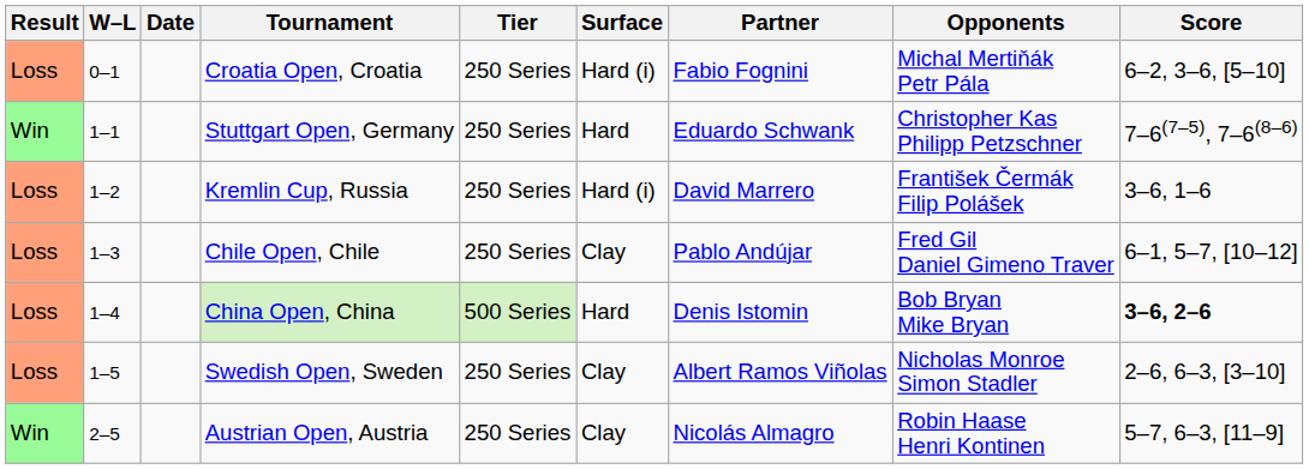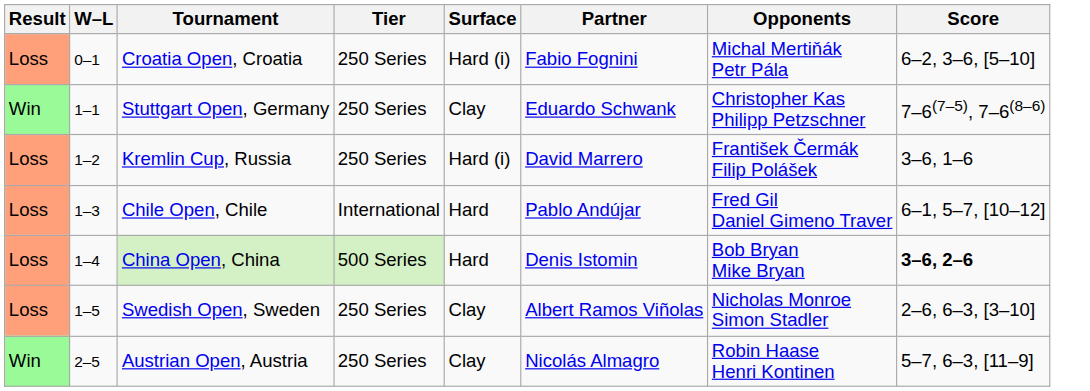 <table class="sortable wikitable">
 <tr>
 <th>Result</th>
 <th class="unsortable">W–L</th>
-<th>Date</th>
 <th>Tournament</th>
 <th>Tier</th>
 <th>Surface</th>
 <th>Partner</th>
 <th>Opponents</th>
 <th class="unsortable">Score</th>
 </tr>
 <tr>
 <td bgcolor=FFA07A>Loss</td>
 <td><small>0–1</small></td>
-<td><a href='#'></a></td>
 <td><a href='#'>Croatia Open</a>, Croatia</td>
 <td>250 Series</td>
 <td>Hard (i)</td>
 <td> <a href='#'>Fabio Fognini</a></td>
 <td> <a href='#'>Michal Mertiňák</a><br> <a href='#'>Petr Pála</a></td>
 <td>6–2, 3–6, [5–10]</td>
 </tr>
 <tr>
 <td bgcolor=98FB98>Win</td>
 <td><small>1–1</small></td>
-<td><a href='#'></a></td>
 <td><a href='#'>Stuttgart Open</a>, Germany</td>
 <td>250 Series</td>
-<td>Hard</td>
+<td>Clay</td>
 <td> <a href='#'>Eduardo Schwank</a></td>
 <td> <a href='#'>Christopher Kas</a><br> <a href='#'>Philipp Petzschner</a></td>
 <td>7–6<sup>(7–5)</sup>, 7–6<sup>(8–6)</sup></td>
 </tr>
 <tr>
 <td bgcolor=FFA07A>Loss</td>
 <td><small>1–2</small></td>
-<td><a href='#'></a></td>
 <td><a href='#'>Kremlin Cup</a>, Russia</td>
 <td>250 Series</td>
 <td>Hard (i)</td>
 <td> <a href='#'>David Marrero</a></td>
 <td> <a href='#'>František Čermák</a><br> <a href='#'>Filip Polášek</a></td>
 <td>3–6, 1–6</td>
 </tr>
 <tr>
 <td bgcolor=FFA07A>Loss</td>
 <td><small>1–3</small></td>
-<td><a href='#'></a></td>
 <td><a href='#'>Chile Open</a>, Chile</td>
-<td>250 Series</td>
-<td>Clay</td>
+<td>International</td>
+<td>Hard</td>
 <td> <a href='#'>Pablo Andújar</a></td>
 <td> <a href='#'>Fred Gil</a><br> <a href='#'>Daniel Gimeno Traver</a></td>
 <td>6–1, 5–7, [10–12]</td>
 </tr>
 <tr>
 <td bgcolor=FFA07A>Loss</td>
 <td><small>1–4</small></td>
-<td><a href='#'></a></td>
 <td style="background:#D4F1C5;"><a href='#'>China Open</a>, China</td>
 <td style="background:#D4F1C5;">500 Series</td>
 <td>Hard</td>
 <td> <a href='#'>Denis Istomin</a></td>
 <td> <a href='#'>Bob Bryan</a><br> <a href='#'>Mike Bryan</a></td>
 <td><strong>3–6, 2–6</strong></td>
 </tr>
 <tr>
 <td bgcolor=FFA07A>Loss</td>
 <td><small>1–5</small></td>
-<td><a href='#'></a></td>
 <td><a href='#'>Swedish Open</a>, Sweden</td>
 <td>250 Series</td>
 <td>Clay</td>
 <td> <a href='#'>Albert Ramos Viñolas</a></td>
 <td> <a href='#'>Nicholas Monroe</a><br> <a href='#'>Simon Stadler</a></td>
 <td>2–6, 6–3, [3–10]</td>
 </tr>
 <tr>
 <td bgcolor=98FB98>Win</td>
 <td><small>2–5</small></td>
-<td><a href='#'></a></td>
 <td><a href='#'>Austrian Open</a>, Austria</td>
 <td>250 Series</td>
 <td>Clay</td>
 <td> <a href='#'>Nicolás Almagro</a></td>
 <td> <a href='#'>Robin Haase</a><br> <a href='#'>Henri Kontinen</a></td>
 <td>5–7, 6–3, [11–9]</td>
 </tr>
 </table>
